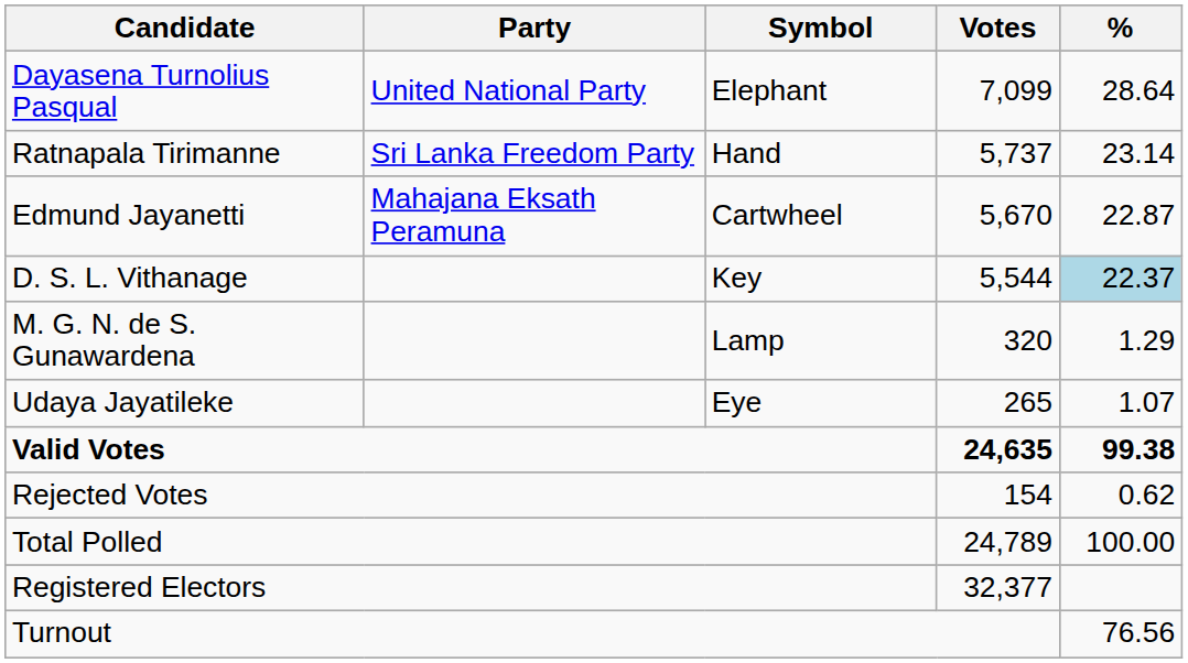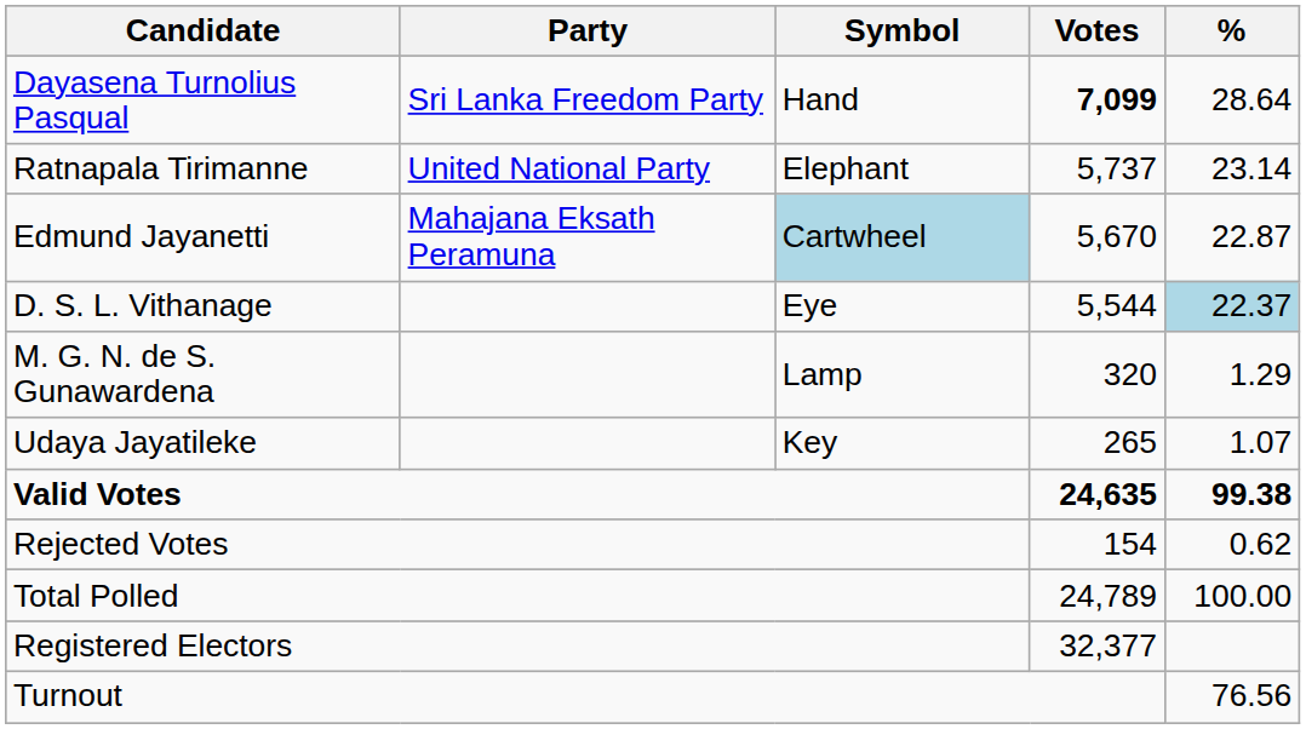 <table class="wikitable" border="1" style="text-align:right;">
 <tr>
 <th align=left width="190">Candidate</th>
 <th align=left width="180">Party</th>
 <th align=left width="120">Symbol</th>
 <th align=left width="60">Votes</th>
 <th align=left width="60">%</th>
 </tr>
 <tr>
 <td align=left><a href='#'>Dayasena Turnolius Pasqual</a></td>
-<td align=left><a href='#'>United National Party</a></td>
-<td align=left>Elephant</td>
-<td>7,099</td>
+<td align=left><a href='#'>Sri Lanka Freedom Party</a></td>
+<td align=left>Hand</td>
+<td><strong>7,099</strong></td>
 <td>28.64</td>
 </tr>
 <tr>
 <td align=left>Ratnapala Tirimanne</td>
-<td align=left><a href='#'>Sri Lanka Freedom Party</a></td>
-<td align=left>Hand</td>
+<td align=left><a href='#'>United National Party</a></td>
+<td align=left>Elephant</td>
 <td>5,737</td>
 <td>23.14</td>
 </tr>
 <tr>
 <td align=left>Edmund Jayanetti</td>
 <td align=left><a href='#'>Mahajana Eksath Peramuna</a></td>
-<td align=left>Cartwheel</td>
+<td align=left style="background: lightblue;">Cartwheel</td>
 <td>5,670</td>
 <td>22.87</td>
 </tr>
 <tr>
 <td align=left>D. S. L. Vithanage</td>
 <td></td>
-<td align=left>Key</td>
+<td align=left>Eye</td>
 <td>5,544</td>
 <td style="background: lightblue;">22.37</td>
 </tr>
 <tr>
 <td align=left>M. G. N. de S. Gunawardena</td>
 <td></td>
 <td align=left>Lamp</td>
 <td>320</td>
 <td>1.29</td>
 </tr>
 <tr>
 <td align=left>Udaya Jayatileke</td>
 <td></td>
-<td align=left>Eye</td>
+<td align=left>Key</td>
 <td>265</td>
 <td>1.07</td>
 </tr>
 <tr>
 <td align=left colspan=3><strong>Valid Votes</strong></td>
 <td><strong>24,635</strong></td>
 <td><strong>99.38</strong></td>
 </tr>
 <tr>
 <td align=left colspan=3>Rejected Votes</td>
 <td>154</td>
 <td>0.62</td>
 </tr>
 <tr>
 <td align=left colspan=3>Total Polled</td>
 <td>24,789</td>
 <td>100.00</td>
 </tr>
 <tr>
 <td align=left colspan=3>Registered Electors</td>
 <td>32,377</td>
 <td></td>
 </tr>
 <tr>
 <td align=left colspan=4>Turnout</td>
 <td>76.56</td>
 </tr>
 </table>
